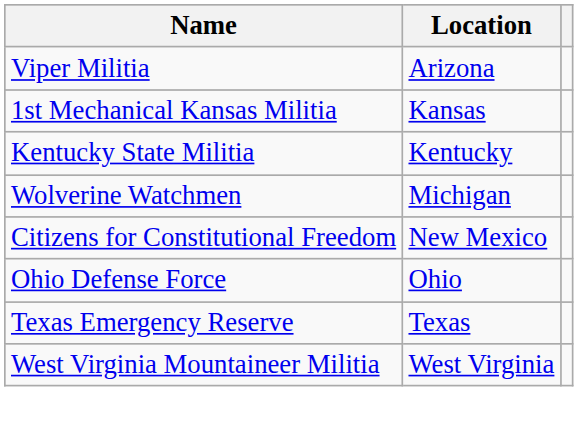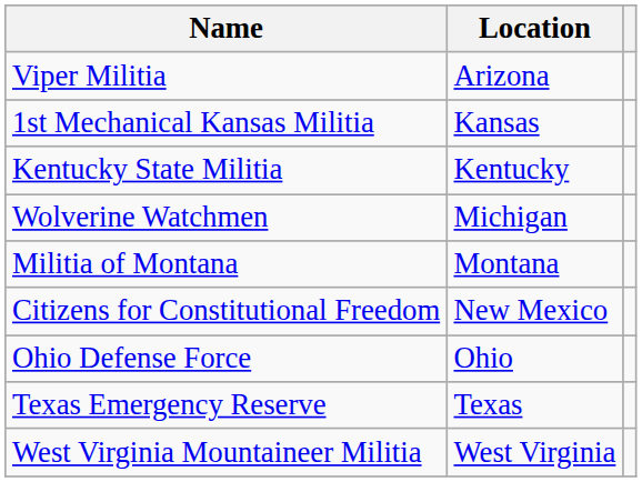 <table class="wikitable sortable" border="1">
 <tr>
 <th>Name</th>
 <th>Location</th>
 <th class="unsortable"></th>
 </tr>
 <tr>
 <td><a href='#'>Viper Militia</a></td>
 <td><a href='#'>Arizona</a></td>
 <td></td>
 </tr>
 <tr>
 <td><a href='#'>1st Mechanical Kansas Militia</a></td>
 <td><a href='#'>Kansas</a></td>
 <td></td>
 </tr>
 <tr>
 <td><a href='#'>Kentucky State Militia</a></td>
 <td><a href='#'>Kentucky</a></td>
 <td></td>
 </tr>
 <tr>
 <td><a href='#'>Wolverine Watchmen</a></td>
 <td><a href='#'>Michigan</a></td>
 <td></td>
 </tr>
 <tr>
+<td><a href='#'>Militia of Montana</a></td>
+<td><a href='#'>Montana</a></td>
+<td></td>
+</tr>
+<tr>
 <td><a href='#'>Citizens for Constitutional Freedom</a></td>
 <td><a href='#'>New Mexico</a></td>
 <td></td>
 </tr>
 <tr>
 <td><a href='#'>Ohio Defense Force</a></td>
 <td><a href='#'>Ohio</a></td>
 <td></td>
 </tr>
 <tr>
 <td><a href='#'>Texas Emergency Reserve</a></td>
 <td><a href='#'>Texas</a></td>
 <td></td>
 </tr>
 <tr>
 <td><a href='#'>West Virginia Mountaineer Militia</a></td>
 <td><a href='#'>West Virginia</a></td>
 <td></td>
 </tr>
 </table>
